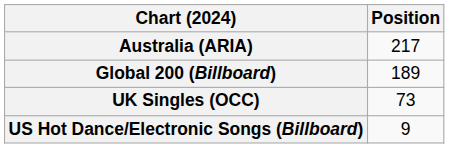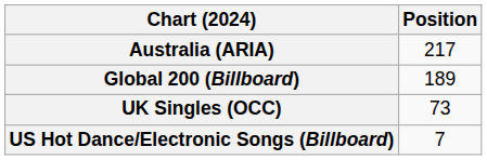 <table class="wikitable sortable plainrowheaders" style="text-align:center">
 <tr>
 <th scope="col">Chart (2024)</th>
 <th scope="col">Position</th>
 </tr>
 <tr>
 <th scope="row">Australia (ARIA)</th>
 <td>217</td>
 </tr>
 <tr>
 <th scope="row">Global 200 (<em>Billboard</em>)</th>
 <td>189</td>
 </tr>
 <tr>
 <th scope="row">UK Singles (OCC)</th>
 <td>73</td>
 </tr>
 <tr>
 <th scope="row">US Hot Dance/Electronic Songs (<em>Billboard</em>)</th>
-<td>9</td>
+<td>7</td>
 </tr>
 </table>
